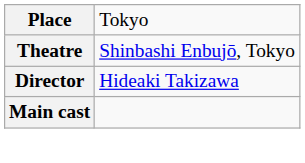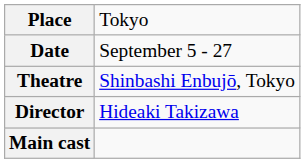 <table class="wikitable">
 <tr>
 <th>Place</th>
 <td>Tokyo</td>
+</tr>
+<tr>
+<th>Date</th>
+<td>September 5 - 27</td>
 </tr>
 <tr>
 <th>Theatre</th>
 <td><a href='#'>Shinbashi Enbujō</a>, Tokyo</td>
 </tr>
 <tr>
 <th>Director</th>
 <td><a href='#'>Hideaki Takizawa</a></td>
 </tr>
 <tr>
 <th>Main cast</th>
 <td></td>
 </tr>
 </table>
